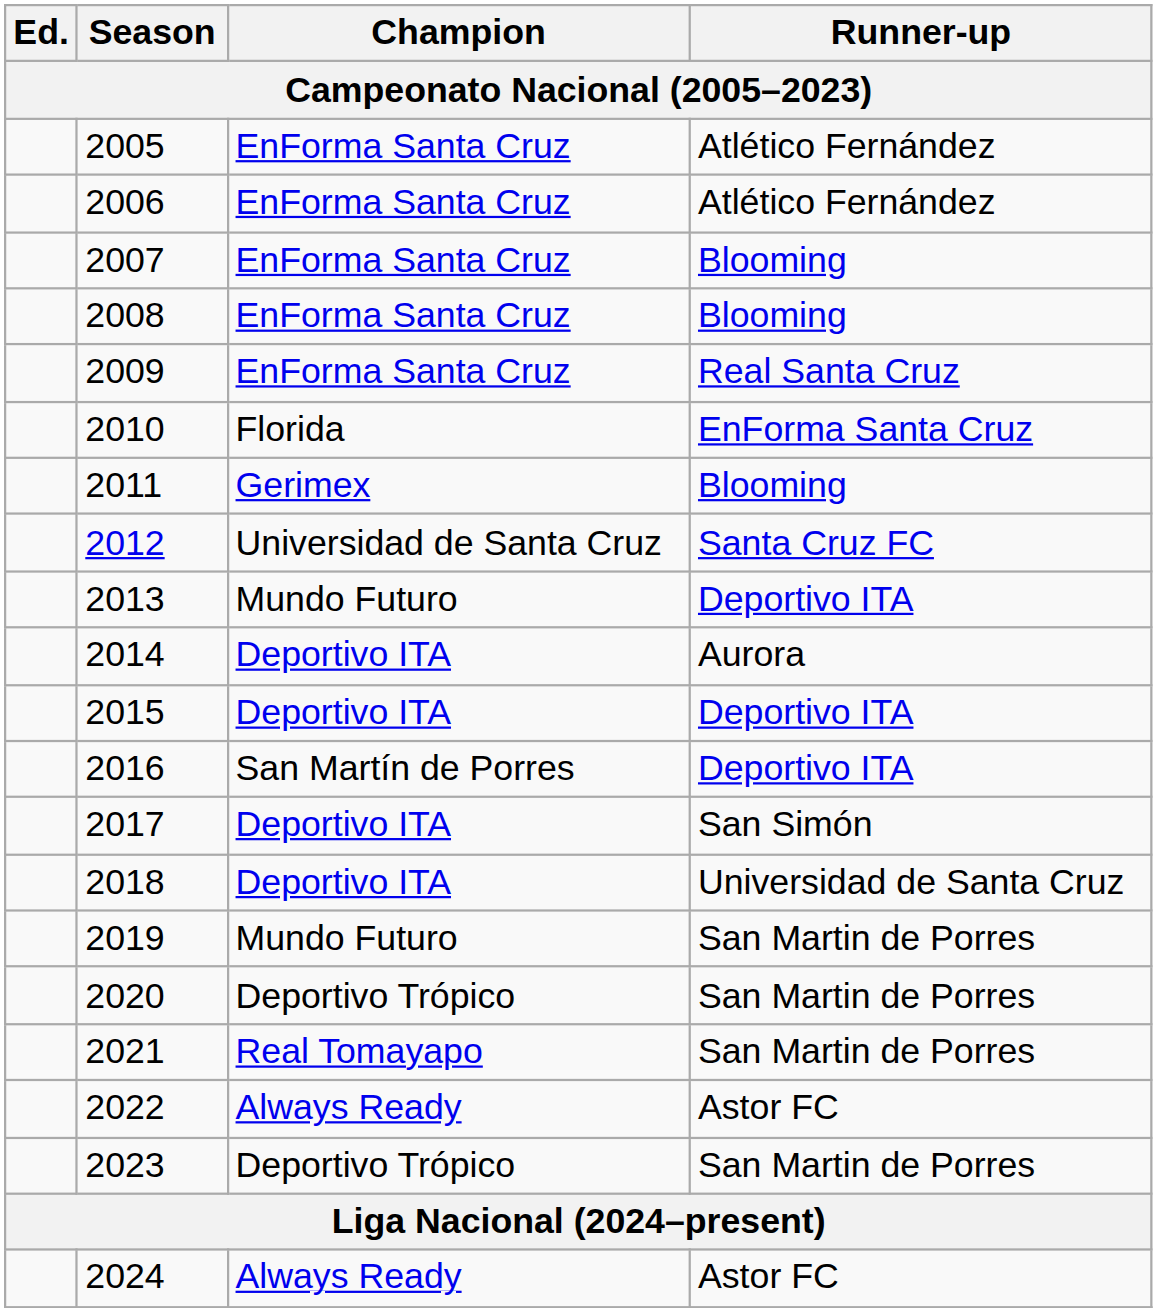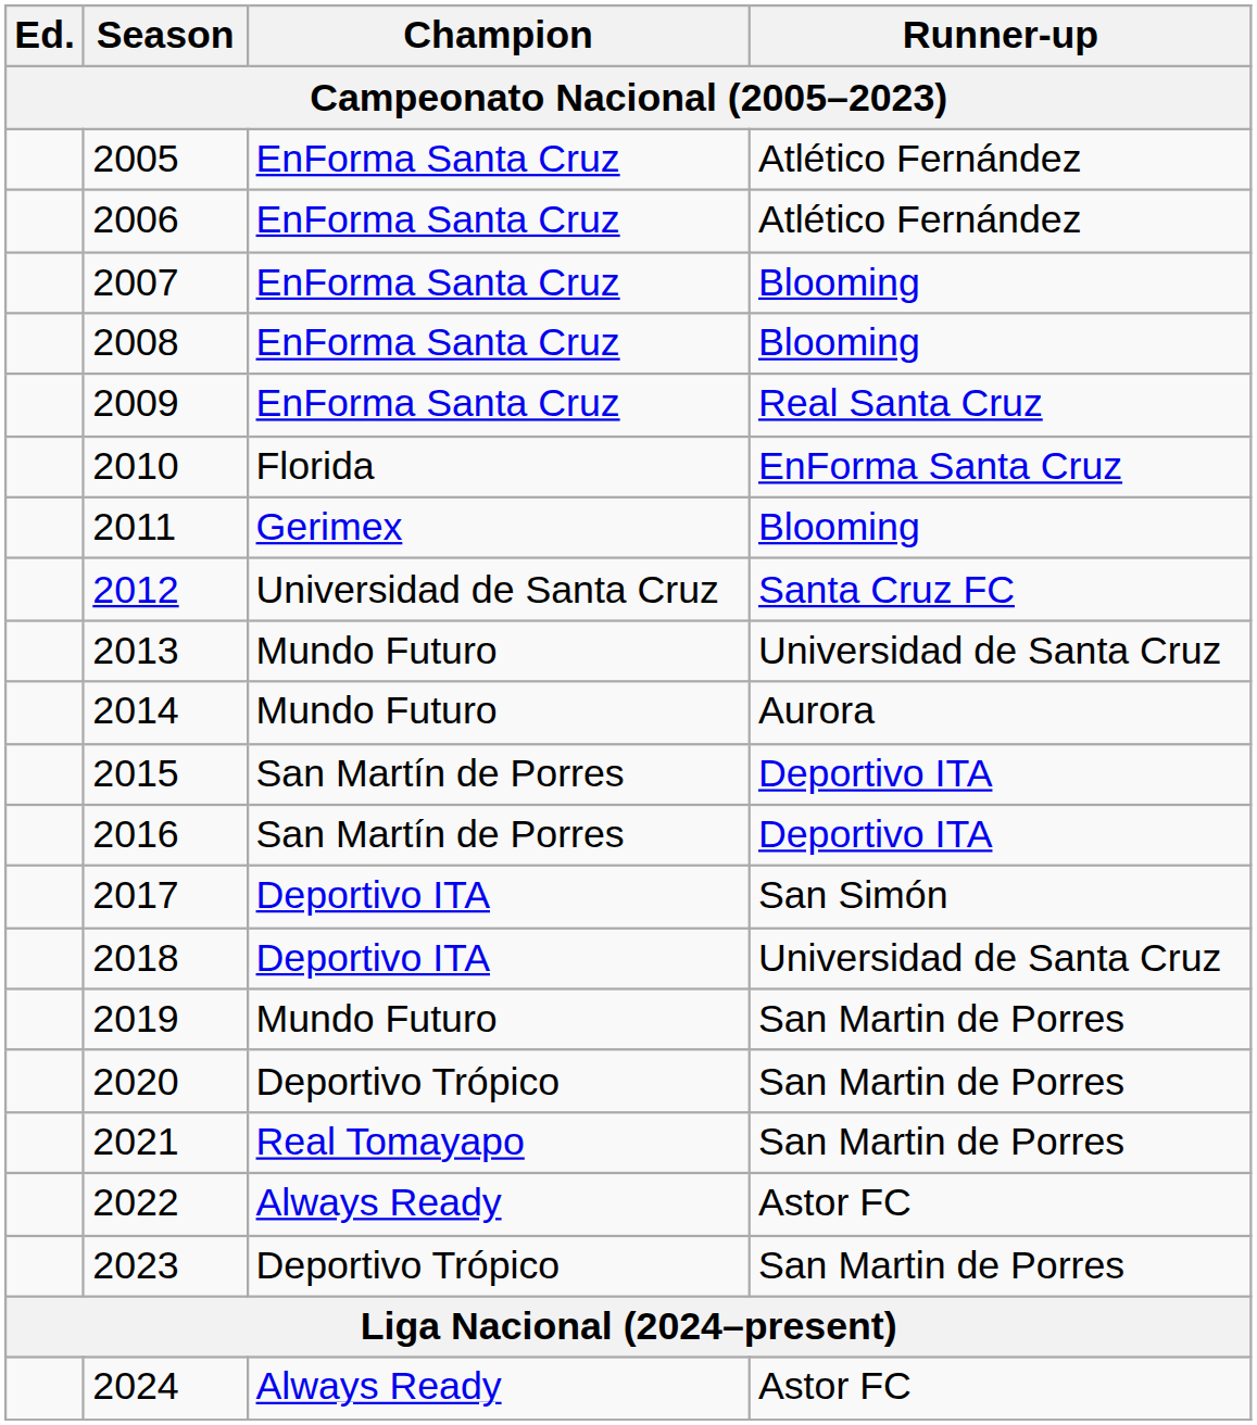 <table class="sortable wikitable">
 <tr>
 <th width=px>Ed.</th>
 <th width=60px>Season</th>
 <th width=200px>Champion</th>
 <th width=200px>Runner-up</th>
 </tr>
 <tr>
 <th colspan="4">Campeonato Nacional (2005–2023)</th>
 </tr>
 <tr>
 <td></td>
 <td>2005</td>
 <td><a href='#'>EnForma Santa Cruz</a> </td>
 <td>Atlético Fernández</td>
 </tr>
 <tr>
 <td></td>
 <td>2006</td>
 <td><a href='#'>EnForma Santa Cruz</a> </td>
 <td>Atlético Fernández</td>
 </tr>
 <tr>
 <td></td>
 <td>2007</td>
 <td><a href='#'>EnForma Santa Cruz</a> </td>
 <td><a href='#'>Blooming</a></td>
 </tr>
 <tr>
 <td></td>
 <td>2008</td>
 <td><a href='#'>EnForma Santa Cruz</a> </td>
 <td><a href='#'>Blooming</a></td>
 </tr>
 <tr>
 <td></td>
 <td>2009</td>
 <td><a href='#'>EnForma Santa Cruz</a> </td>
 <td><a href='#'>Real Santa Cruz</a></td>
 </tr>
 <tr>
 <td></td>
 <td>2010</td>
 <td>Florida </td>
 <td><a href='#'>EnForma Santa Cruz</a></td>
 </tr>
 <tr>
 <td></td>
 <td>2011</td>
 <td><a href='#'>Gerimex</a> </td>
 <td><a href='#'>Blooming</a></td>
 </tr>
 <tr>
 <td></td>
 <td><a href='#'>2012</a></td>
 <td>Universidad de Santa Cruz </td>
 <td><a href='#'>Santa Cruz FC</a></td>
 </tr>
 <tr>
 <td></td>
 <td>2013</td>
 <td>Mundo Futuro </td>
-<td><a href='#'>Deportivo ITA</a></td>
+<td>Universidad de Santa Cruz</td>
 </tr>
 <tr>
 <td></td>
 <td>2014</td>
-<td><a href='#'>Deportivo ITA</a> </td>
+<td>Mundo Futuro </td>
 <td>Aurora</td>
 </tr>
 <tr>
 <td></td>
 <td>2015</td>
-<td><a href='#'>Deportivo ITA</a> </td>
+<td>San Martín de Porres </td>
 <td><a href='#'>Deportivo ITA</a></td>
 </tr>
 <tr>
 <td></td>
 <td>2016</td>
 <td>San Martín de Porres </td>
 <td><a href='#'>Deportivo ITA</a></td>
 </tr>
 <tr>
 <td></td>
 <td>2017</td>
 <td><a href='#'>Deportivo ITA</a> </td>
 <td>San Simón</td>
 </tr>
 <tr>
 <td></td>
 <td>2018</td>
 <td><a href='#'>Deportivo ITA</a> </td>
 <td>Universidad de Santa Cruz</td>
 </tr>
 <tr>
 <td></td>
 <td>2019</td>
 <td>Mundo Futuro </td>
 <td>San Martin de Porres</td>
 </tr>
 <tr>
 <td></td>
 <td>2020</td>
 <td>Deportivo Trópico </td>
 <td>San Martin de Porres</td>
 </tr>
 <tr>
 <td></td>
 <td>2021</td>
 <td><a href='#'>Real Tomayapo</a> </td>
 <td>San Martin de Porres</td>
 </tr>
 <tr>
 <td></td>
 <td>2022</td>
 <td><a href='#'>Always Ready</a> </td>
 <td>Astor FC</td>
 </tr>
 <tr>
 <td></td>
 <td>2023</td>
 <td>Deportivo Trópico </td>
 <td>San Martin de Porres</td>
 </tr>
 <tr>
 <th colspan="4">Liga Nacional (2024–present)</th>
 </tr>
 <tr>
 <td></td>
 <td>2024</td>
 <td><a href='#'>Always Ready</a> </td>
 <td>Astor FC</td>
 </tr>
 <tr>
 </tr>
 </table>
